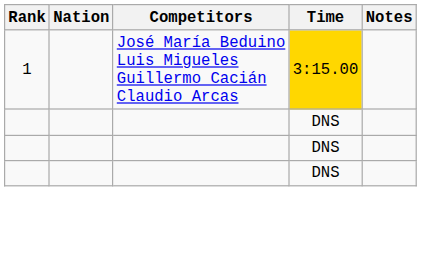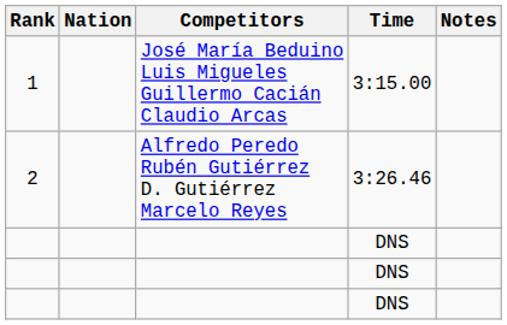 <table class="wikitable sortable" style="text-align:center">
 <tr>
 <th>Rank</th>
 <th>Nation</th>
 <th>Competitors</th>
 <th>Time</th>
 <th>Notes</th>
 </tr>
 <tr>
 <td align=center>1</td>
 <td align=left></td>
 <td align=left><a href='#'>José María Beduino</a><br><a href='#'>Luis Migueles</a><br><a href='#'>Guillermo Cacián</a><br><a href='#'>Claudio Arcas</a></td>
-<td style="background: gold;">3:15.00</td>
+<td>3:15.00</td>
+<td></td>
+</tr>
+<tr>
+<td align=center>2</td>
+<td align=left></td>
+<td align=left><a href='#'>Alfredo Peredo</a><br><a href='#'>Rubén Gutiérrez</a><br>D. Gutiérrez<br><a href='#'>Marcelo Reyes</a></td>
+<td>3:26.46</td>
 <td></td>
 </tr>
 <tr>
 <td align=center></td>
 <td align=left></td>
 <td align=left></td>
 <td>DNS</td>
 <td></td>
 </tr>
 <tr>
 <td align=center></td>
 <td align=left></td>
 <td align=left></td>
 <td>DNS</td>
 <td></td>
 </tr>
 <tr>
 <td align=center></td>
 <td align=left></td>
 <td align=left></td>
 <td>DNS</td>
 <td></td>
 </tr>
 </table>
